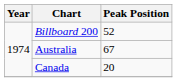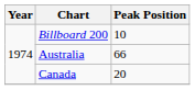 <table class="wikitable">
 <tr>
 <th align="left">Year</th>
 <th align="left">Chart</th>
 <th align="left">Peak Position</th>
 </tr>
 <tr>
 <td rowspan="3">1974</td>
 <td align="left"><a href='#'><em>Billboard</em> 200</a></td>
-<td align="left">52</td>
+<td align="left">10</td>
 </tr>
 <tr>
 <td align="left"><a href='#'>Australia</a></td>
-<td align="left">67</td>
+<td align="left">66</td>
 </tr>
 <tr>
 <td align="left"><a href='#'>Canada</a></td>
 <td align="left">20</td>
 </tr>
 <tr>
 </tr>
 </table>
